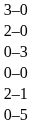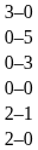 <table cellspacing=1 width=70%>
 <tr>
 <th width=25%></th>
 <th width=30%></th>
 <th width=15%></th>
 <th width=30%></th>
 </tr>
 <tr>
 <td></td>
 <td align=right></td>
 <td align=center>3–0</td>
 <td></td>
 </tr>
 <tr>
 <td></td>
 <td align=right></td>
-<td align=center>2–0</td>
+<td align=center>0–5</td>
 <td></td>
 </tr>
 <tr>
 <td></td>
 <td align=right></td>
 <td align=center>0–3</td>
 <td></td>
 </tr>
 <tr>
 <td></td>
 <td align=right></td>
 <td align=center>0–0</td>
 <td></td>
 </tr>
 <tr>
 <td></td>
 <td align=right></td>
 <td align=center>2–1</td>
 <td></td>
 </tr>
 <tr>
 <td></td>
 <td align=right></td>
-<td align=center>0–5</td>
+<td align=center>2–0</td>
 <td></td>
 </tr>
 </table>
